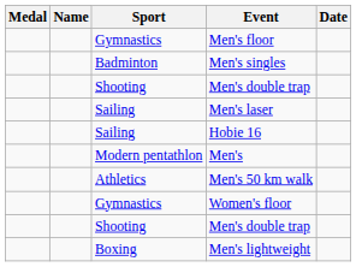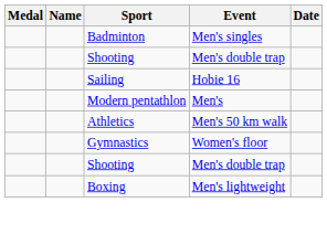 <table class="wikitable sortable" style="font-size:95%">
 <tr>
 <th>Medal</th>
 <th>Name</th>
 <th>Sport</th>
 <th>Event</th>
 <th>Date</th>
-</tr>
-<tr>
-<td></td>
-<td></td>
-<td><a href='#'>Gymnastics</a></td>
-<td><a href='#'>Men's floor</a></td>
-<td></td>
 </tr>
 <tr>
 <td></td>
 <td></td>
 <td><a href='#'>Badminton</a></td>
 <td><a href='#'>Men's singles</a></td>
 <td></td>
 </tr>
 <tr>
 <td></td>
 <td></td>
 <td><a href='#'>Shooting</a></td>
 <td><a href='#'>Men's double trap</a></td>
-<td></td>
-</tr>
-<tr>
-<td></td>
-<td></td>
-<td><a href='#'>Sailing</a></td>
-<td><a href='#'>Men's laser</a></td>
 <td></td>
 </tr>
 <tr>
 <td></td>
 <td><br></td>
 <td><a href='#'>Sailing</a></td>
 <td><a href='#'>Hobie 16</a></td>
 <td></td>
 </tr>
 <tr>
 <td></td>
 <td></td>
 <td><a href='#'>Modern pentathlon</a></td>
 <td><a href='#'>Men's</a></td>
 <td></td>
 </tr>
 <tr>
 <td></td>
 <td></td>
 <td><a href='#'>Athletics</a></td>
 <td><a href='#'>Men's 50 km walk</a></td>
 <td></td>
 </tr>
 <tr>
 <td></td>
 <td></td>
 <td><a href='#'>Gymnastics</a></td>
 <td><a href='#'>Women's floor</a></td>
 <td></td>
 </tr>
 <tr>
 <td></td>
 <td></td>
 <td><a href='#'>Shooting</a></td>
 <td><a href='#'>Men's double trap</a></td>
 <td></td>
 </tr>
 <tr>
 <td></td>
 <td></td>
 <td><a href='#'>Boxing</a></td>
 <td><a href='#'>Men's lightweight</a></td>
 <td></td>
 </tr>
 </table>
